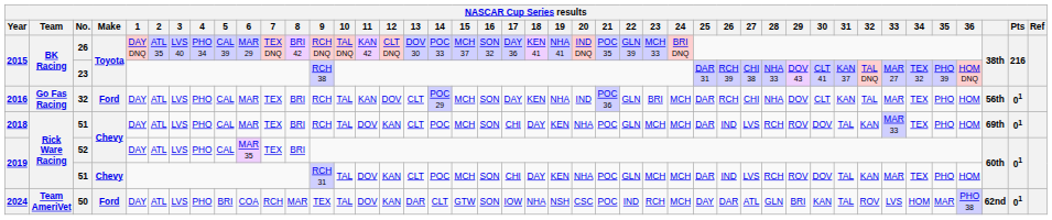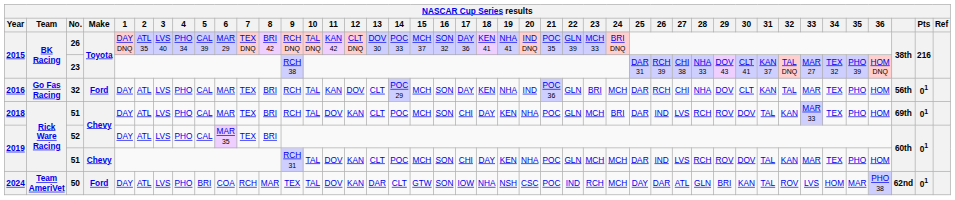 <table class="wikitable" style="text-align:center; font-size:75%">
 <tr>
 <th colspan=45><a href='#'>NASCAR Cup Series</a> results</th>
 </tr>
 <tr>
 <th>Year</th>
 <th>Team</th>
 <th>No.</th>
 <th>Make</th>
 <th>1</th>
 <th>2</th>
 <th>3</th>
 <th>4</th>
 <th>5</th>
 <th>6</th>
 <th>7</th>
 <th>8</th>
 <th>9</th>
 <th>10</th>
 <th>11</th>
 <th>12</th>
 <th>13</th>
 <th>14</th>
 <th>15</th>
 <th>16</th>
 <th>17</th>
 <th>18</th>
 <th>19</th>
 <th>20</th>
 <th>21</th>
 <th>22</th>
 <th>23</th>
 <th>24</th>
 <th>25</th>
 <th>26</th>
 <th>27</th>
 <th>28</th>
 <th>29</th>
 <th>30</th>
 <th>31</th>
 <th>32</th>
 <th>33</th>
 <th>34</th>
 <th>35</th>
 <th>36</th>
 <th></th>
 <th>Pts</th>
 <th>Ref</th>
 </tr>
 <tr>
 <th rowspan=2><a href='#'>2015</a></th>
 <th rowspan=2><a href='#'>BK Racing</a></th>
 <th>26</th>
 <th rowspan=2><a href='#'>Toyota</a></th>
 <td style="background:#FFCFCF;"><a href='#'>DAY</a><br><small>DNQ</small></td>
 <td style="background:#CFCFFF;"><a href='#'>ATL</a><br><small>35</small></td>
 <td style="background:#CFCFFF;"><a href='#'>LVS</a><br><small>40</small></td>
 <td style="background:#CFCFFF;"><a href='#'>PHO</a><br><small>34</small></td>
 <td style="background:#CFCFFF;"><a href='#'>CAL</a><br><small>39</small></td>
 <td style="background:#CFCFFF;"><a href='#'>MAR</a><br><small>29</small></td>
 <td style="background:#FFCFCF;"><a href='#'>TEX</a><br><small>DNQ</small></td>
 <td style="background:#EFCFFF;"><a href='#'>BRI</a><br><small>42</small></td>
 <td style="background:#FFCFCF;"><a href='#'>RCH</a><br><small>DNQ</small></td>
 <td style="background:#FFCFCF;"><a href='#'>TAL</a><br><small>DNQ</small></td>
 <td style="background:#EFCFFF;"><a href='#'>KAN</a><br><small>42</small></td>
 <td style="background:#FFCFCF;"><a href='#'>CLT</a><br><small>DNQ</small></td>
 <td style="background:#CFCFFF;"><a href='#'>DOV</a><br><small>30</small></td>
 <td style="background:#CFCFFF;"><a href='#'>POC</a><br><small>33</small></td>
 <td style="background:#CFCFFF;"><a href='#'>MCH</a><br><small>37</small></td>
 <td style="background:#CFCFFF;"><a href='#'>SON</a><br><small>32</small></td>
 <td style="background:#CFCFFF;"><a href='#'>DAY</a><br><small>36</small></td>
 <td style="background:#EFCFFF;"><a href='#'>KEN</a><br><small>41</small></td>
 <td style="background:#CFCFFF;"><a href='#'>NHA</a><br><small>41</small></td>
 <td style="background:#FFCFCF;"><a href='#'>IND</a><br><small>DNQ</small></td>
 <td style="background:#CFCFFF;"><a href='#'>POC</a><br><small>35</small></td>
 <td style="background:#CFCFFF;"><a href='#'>GLN</a><br><small>39</small></td>
 <td style="background:#CFCFFF;"><a href='#'>MCH</a><br><small>33</small></td>
 <td style="background:#FFCFCF;"><a href='#'>BRI</a><br><small>DNQ</small></td>
 <td colspan=12></td>
 <th rowspan=2>38th</th>
 <th rowspan=2>216</th>
 <th rowspan=2></th>
 </tr>
 <tr>
 <th>23</th>
 <td colspan=8></td>
 <td style="background:#CFCFFF;"><a href='#'>RCH</a><br><small>38</small></td>
 <td colspan=15></td>
 <td style="background:#CFCFFF;"><a href='#'>DAR</a><br><small>31</small></td>
 <td style="background:#CFCFFF;"><a href='#'>RCH</a><br><small>39</small></td>
 <td style="background:#CFCFFF;"><a href='#'>CHI</a><br><small>38</small></td>
 <td style="background:#CFCFFF;"><a href='#'>NHA</a><br><small>33</small></td>
 <td style="background:#EFCFFF;"><a href='#'>DOV</a><br><small>43</small></td>
 <td style="background:#CFCFFF;"><a href='#'>CLT</a><br><small>41</small></td>
 <td style="background:#CFCFFF;"><a href='#'>KAN</a><br><small>37</small></td>
 <td style="background:#FFCFCF;"><a href='#'>TAL</a><br><small>DNQ</small></td>
 <td style="background:#CFCFFF;"><a href='#'>MAR</a><br><small>27</small></td>
 <td style="background:#CFCFFF;"><a href='#'>TEX</a><br><small>32</small></td>
 <td style="background:#CFCFFF;"><a href='#'>PHO</a><br><small>39</small></td>
 <td style="background:#FFCFCF;"><a href='#'>HOM</a><br><small>DNQ</small></td>
 </tr>
 <tr>
 <th><a href='#'>2016</a></th>
 <th><a href='#'>Go Fas Racing</a></th>
 <th>32</th>
 <th><a href='#'>Ford</a></th>
 <td><a href='#'>DAY</a></td>
 <td><a href='#'>ATL</a></td>
 <td><a href='#'>LVS</a></td>
 <td><a href='#'>PHO</a></td>
 <td><a href='#'>CAL</a></td>
 <td><a href='#'>MAR</a></td>
 <td><a href='#'>TEX</a></td>
 <td><a href='#'>BRI</a></td>
 <td><a href='#'>RCH</a></td>
 <td><a href='#'>TAL</a></td>
 <td><a href='#'>KAN</a></td>
 <td><a href='#'>DOV</a></td>
 <td><a href='#'>CLT</a></td>
 <td style="background:#CFCFFF;"><a href='#'>POC</a><br><small>29</small></td>
 <td><a href='#'>MCH</a></td>
 <td><a href='#'>SON</a></td>
 <td><a href='#'>DAY</a></td>
 <td><a href='#'>KEN</a></td>
 <td><a href='#'>NHA</a></td>
 <td><a href='#'>IND</a></td>
 <td style="background:#CFCFFF;"><a href='#'>POC</a><br><small>36</small></td>
 <td><a href='#'>GLN</a></td>
 <td><a href='#'>BRI</a></td>
 <td><a href='#'>MCH</a></td>
 <td><a href='#'>DAR</a></td>
 <td><a href='#'>RCH</a></td>
 <td><a href='#'>CHI</a></td>
 <td><a href='#'>NHA</a></td>
 <td><a href='#'>DOV</a></td>
 <td><a href='#'>CLT</a></td>
 <td><a href='#'>KAN</a></td>
 <td><a href='#'>TAL</a></td>
 <td><a href='#'>MAR</a></td>
 <td><a href='#'>TEX</a></td>
 <td><a href='#'>PHO</a></td>
 <td><a href='#'>HOM</a></td>
 <th>56th</th>
 <th>0<sup>1</sup></th>
 <th></th>
 </tr>
 <tr>
 <th><a href='#'>2018</a></th>
 <th rowspan=3><a href='#'>Rick Ware Racing</a></th>
 <th>51</th>
 <th rowspan=2><a href='#'>Chevy</a></th>
 <td><a href='#'>DAY</a></td>
 <td><a href='#'>ATL</a></td>
 <td><a href='#'>LVS</a></td>
 <td><a href='#'>PHO</a></td>
 <td><a href='#'>CAL</a></td>
 <td><a href='#'>MAR</a></td>
 <td><a href='#'>TEX</a></td>
 <td><a href='#'>BRI</a></td>
 <td><a href='#'>RCH</a></td>
 <td><a href='#'>TAL</a></td>
 <td><a href='#'>DOV</a></td>
 <td><a href='#'>KAN</a></td>
 <td><a href='#'>CLT</a></td>
 <td><a href='#'>POC</a></td>
 <td><a href='#'>MCH</a></td>
 <td><a href='#'>SON</a></td>
 <td><a href='#'>CHI</a></td>
 <td><a href='#'>DAY</a></td>
 <td><a href='#'>KEN</a></td>
 <td><a href='#'>NHA</a></td>
 <td><a href='#'>POC</a></td>
 <td><a href='#'>GLN</a></td>
 <td><a href='#'>MCH</a></td>
-<td><a href='#'>MCH</a></td>
+<td><a href='#'>BRI</a></td>
 <td><a href='#'>DAR</a></td>
 <td><a href='#'>IND</a></td>
 <td><a href='#'>LVS</a></td>
 <td><a href='#'>RCH</a></td>
 <td><a href='#'>ROV</a></td>
 <td><a href='#'>DOV</a></td>
 <td><a href='#'>TAL</a></td>
 <td><a href='#'>KAN</a></td>
 <td style="background:#CFCFFF;"><a href='#'>MAR</a><br><small>33</small></td>
 <td><a href='#'>TEX</a></td>
 <td><a href='#'>PHO</a></td>
 <td><a href='#'>HOM</a></td>
 <th>69th</th>
 <th>0<sup>1</sup></th>
 <th></th>
 </tr>
 <tr>
 <th rowspan=2><a href='#'>2019</a></th>
 <th>52</th>
 <td><a href='#'>DAY</a></td>
 <td><a href='#'>ATL</a></td>
 <td><a href='#'>LVS</a></td>
 <td><a href='#'>PHO</a></td>
 <td><a href='#'>CAL</a></td>
 <td style="background:#EFCFFF;"><a href='#'>MAR</a><br><small>35</small></td>
 <td><a href='#'>TEX</a></td>
 <td><a href='#'>BRI</a></td>
 <td colspan=28></td>
 <th rowspan=2>60th</th>
 <th rowspan=2>0<sup>1</sup></th>
 <th rowspan=2></th>
 </tr>
 <tr>
 <th>51</th>
 <th><a href='#'>Chevy</a></th>
 <td colspan=8></td>
 <td style="background:#CFCFFF;"><a href='#'>RCH</a><br><small>31</small></td>
 <td><a href='#'>TAL</a></td>
 <td><a href='#'>DOV</a></td>
 <td><a href='#'>KAN</a></td>
 <td><a href='#'>CLT</a></td>
 <td><a href='#'>POC</a></td>
 <td><a href='#'>MCH</a></td>
 <td><a href='#'>SON</a></td>
 <td><a href='#'>CHI</a></td>
 <td><a href='#'>DAY</a></td>
 <td><a href='#'>KEN</a></td>
 <td><a href='#'>NHA</a></td>
 <td><a href='#'>POC</a></td>
 <td><a href='#'>GLN</a></td>
 <td><a href='#'>MCH</a></td>
 <td><a href='#'>MCH</a></td>
 <td><a href='#'>DAR</a></td>
 <td><a href='#'>IND</a></td>
 <td><a href='#'>LVS</a></td>
 <td><a href='#'>RCH</a></td>
 <td><a href='#'>ROV</a></td>
 <td><a href='#'>DOV</a></td>
 <td><a href='#'>TAL</a></td>
 <td><a href='#'>KAN</a></td>
 <td><a href='#'>MAR</a></td>
 <td><a href='#'>TEX</a></td>
 <td><a href='#'>PHO</a></td>
 <td><a href='#'>HOM</a></td>
 </tr>
 <tr>
 <th><a href='#'>2024</a></th>
 <th><a href='#'>Team AmeriVet</a></th>
 <th>50</th>
 <th><a href='#'>Ford</a></th>
 <td><a href='#'>DAY</a></td>
 <td><a href='#'>ATL</a></td>
 <td><a href='#'>LVS</a></td>
 <td><a href='#'>PHO</a></td>
 <td><a href='#'>BRI</a></td>
 <td><a href='#'>COA</a></td>
 <td><a href='#'>RCH</a></td>
 <td><a href='#'>MAR</a></td>
 <td><a href='#'>TEX</a></td>
 <td><a href='#'>TAL</a></td>
 <td><a href='#'>DOV</a></td>
 <td><a href='#'>KAN</a></td>
 <td><a href='#'>DAR</a></td>
 <td><a href='#'>CLT</a></td>
 <td><a href='#'>GTW</a></td>
 <td><a href='#'>SON</a></td>
 <td><a href='#'>IOW</a></td>
 <td><a href='#'>NHA</a></td>
 <td><a href='#'>NSH</a></td>
 <td><a href='#'>CSC</a></td>
 <td><a href='#'>POC</a></td>
 <td><a href='#'>IND</a></td>
 <td><a href='#'>RCH</a></td>
 <td><a href='#'>MCH</a></td>
 <td><a href='#'>DAY</a></td>
 <td><a href='#'>DAR</a></td>
 <td><a href='#'>ATL</a></td>
 <td><a href='#'>GLN</a></td>
 <td><a href='#'>BRI</a></td>
 <td><a href='#'>KAN</a></td>
 <td><a href='#'>TAL</a></td>
 <td><a href='#'>ROV</a></td>
 <td><a href='#'>LVS</a></td>
 <td><a href='#'>HOM</a></td>
 <td><a href='#'>MAR</a></td>
 <td style="background:#CFCFFF;"><a href='#'>PHO</a><br><small>38</small></td>
 <th>62nd</th>
 <th>0<sup>1</sup></th>
 <th></th>
 </tr>
 </table>
